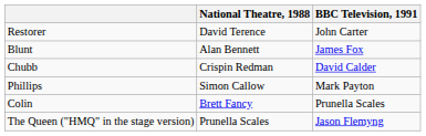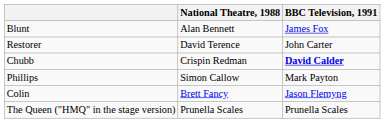 <table class="wikitable plainrowheaders" style="text-align: left; margin-right: 0;">
 <tr>
 <th scope="col"></th>
 <th scope="col">National Theatre, 1988</th>
 <th scope="col">BBC Television, 1991</th>
 </tr>
 <tr>
+<td>Blunt</td>
+<td>Alan Bennett</td>
+<td><a href='#'>James Fox</a></td>
+</tr>
+<tr>
 <td>Restorer</td>
 <td>David Terence</td>
 <td>John Carter</td>
 </tr>
 <tr>
-<td>Blunt</td>
-<td>Alan Bennett</td>
-<td><a href='#'>James Fox</a></td>
-</tr>
-<tr>
 <td>Chubb</td>
 <td>Crispin Redman</td>
-<td><a href='#'>David Calder</a></td>
+<td><strong><a href='#'>David Calder</a></strong></td>
 </tr>
 <tr>
 <td>Phillips</td>
 <td>Simon Callow</td>
 <td>Mark Payton</td>
 </tr>
 <tr>
 <td>Colin</td>
 <td><a href='#'>Brett Fancy</a></td>
-<td>Prunella Scales</td>
+<td><a href='#'>Jason Flemyng</a></td>
 </tr>
 <tr>
 <td>The Queen ("HMQ" in the stage version)</td>
 <td>Prunella Scales</td>
-<td><a href='#'>Jason Flemyng</a></td>
+<td>Prunella Scales</td>
 </tr>
 </table>
